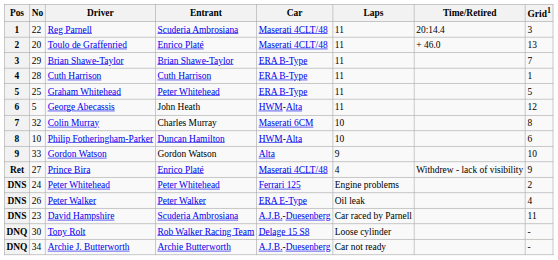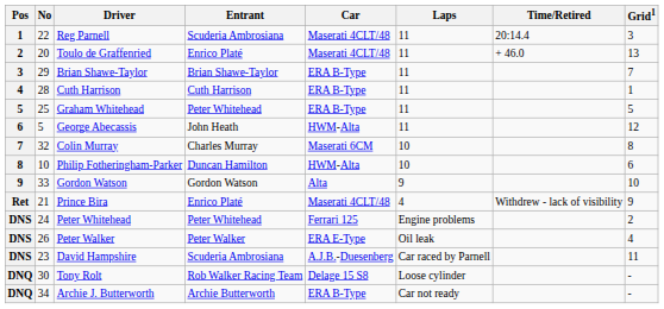 <table class="wikitable" style="font-size: 95%;">
 <tr>
 <th>Pos</th>
 <th>No</th>
 <th>Driver</th>
 <th>Entrant</th>
 <th>Car</th>
 <th>Laps</th>
 <th>Time/Retired</th>
 <th>Grid<sup>1</sup></th>
 </tr>
 <tr>
 <th>1</th>
 <td>22</td>
 <td> <a href='#'>Reg Parnell</a></td>
 <td><a href='#'>Scuderia Ambrosiana</a></td>
 <td><a href='#'>Maserati 4CLT/48</a></td>
 <td>11</td>
 <td>20:14.4</td>
 <td>3</td>
 </tr>
 <tr>
 <th>2</th>
 <td>20</td>
 <td> <a href='#'>Toulo de Graffenried</a></td>
 <td><a href='#'>Enrico Platé</a></td>
 <td><a href='#'>Maserati 4CLT/48</a></td>
 <td>11</td>
 <td>+ 46.0</td>
 <td>13</td>
 </tr>
 <tr>
 <th>3</th>
 <td>29</td>
 <td> <a href='#'>Brian Shawe-Taylor</a></td>
 <td><a href='#'>Brian Shawe-Taylor</a></td>
 <td><a href='#'>ERA B-Type</a></td>
 <td>11</td>
 <td></td>
 <td>7</td>
 </tr>
 <tr>
 <th>4</th>
 <td>28</td>
 <td> <a href='#'>Cuth Harrison</a></td>
 <td><a href='#'>Cuth Harrison</a></td>
 <td><a href='#'>ERA B-Type</a></td>
 <td>11</td>
 <td></td>
 <td>1</td>
 </tr>
 <tr>
 <th>5</th>
 <td>25</td>
 <td> <a href='#'>Graham Whitehead</a></td>
 <td><a href='#'>Peter Whitehead</a></td>
 <td><a href='#'>ERA B-Type</a></td>
 <td>11</td>
 <td></td>
 <td>5</td>
 </tr>
 <tr>
 <th>6</th>
 <td>5</td>
 <td> <a href='#'>George Abecassis</a></td>
 <td>John Heath</td>
 <td><a href='#'>HWM</a>-<a href='#'>Alta</a></td>
 <td>11</td>
 <td></td>
 <td>12</td>
 </tr>
 <tr>
 <th>7</th>
 <td>32</td>
 <td> <a href='#'>Colin Murray</a></td>
 <td>Charles Murray</td>
 <td><a href='#'>Maserati 6CM</a></td>
 <td>10</td>
 <td></td>
 <td>8</td>
 </tr>
 <tr>
 <th>8</th>
 <td>10</td>
 <td> <a href='#'>Philip Fotheringham-Parker</a></td>
 <td><a href='#'>Duncan Hamilton</a></td>
 <td><a href='#'>HWM</a>-<a href='#'>Alta</a></td>
 <td>10</td>
 <td></td>
 <td>6</td>
 </tr>
 <tr>
 <th>9</th>
 <td>33</td>
 <td> <a href='#'>Gordon Watson</a></td>
 <td>Gordon Watson</td>
 <td><a href='#'>Alta</a></td>
 <td>9</td>
 <td></td>
 <td>10</td>
 </tr>
 <tr>
 <th>Ret</th>
-<td>27</td>
+<td>21</td>
 <td> <a href='#'>Prince Bira</a></td>
 <td><a href='#'>Enrico Platé</a></td>
 <td><a href='#'>Maserati 4CLT/48</a></td>
 <td>4</td>
 <td>Withdrew - lack of visibility</td>
 <td>9</td>
 </tr>
 <tr>
 <th>DNS</th>
 <td>24</td>
 <td> <a href='#'>Peter Whitehead</a></td>
 <td><a href='#'>Peter Whitehead</a></td>
 <td><a href='#'>Ferrari 125</a></td>
 <td>Engine problems</td>
 <td></td>
 <td>2</td>
 </tr>
 <tr>
 <th>DNS</th>
 <td>26</td>
 <td> <a href='#'>Peter Walker</a></td>
 <td><a href='#'>Peter Walker</a></td>
 <td><a href='#'>ERA E-Type</a></td>
 <td>Oil leak</td>
 <td></td>
 <td>4</td>
 </tr>
 <tr>
 <th>DNS</th>
 <td>23</td>
 <td> <a href='#'>David Hampshire</a></td>
 <td><a href='#'>Scuderia Ambrosiana</a></td>
 <td><a href='#'>A.J.B.</a>-<a href='#'>Duesenberg</a></td>
 <td>Car raced by Parnell</td>
 <td></td>
 <td>11</td>
 </tr>
 <tr>
 <th>DNQ</th>
 <td>30</td>
 <td> <a href='#'>Tony Rolt</a></td>
 <td><a href='#'>Rob Walker Racing Team</a></td>
 <td><a href='#'>Delage 15 S8</a></td>
 <td>Loose cylinder</td>
 <td></td>
 <td>-</td>
 </tr>
 <tr>
 <th>DNQ</th>
 <td>34</td>
 <td> <a href='#'>Archie J. Butterworth</a></td>
 <td><a href='#'>Archie Butterworth</a></td>
-<td><a href='#'>A.J.B.</a>-<a href='#'>Duesenberg</a></td>
+<td><a href='#'>ERA B-Type</a></td>
 <td>Car not ready</td>
 <td></td>
 <td>-</td>
 </tr>
 </table>
